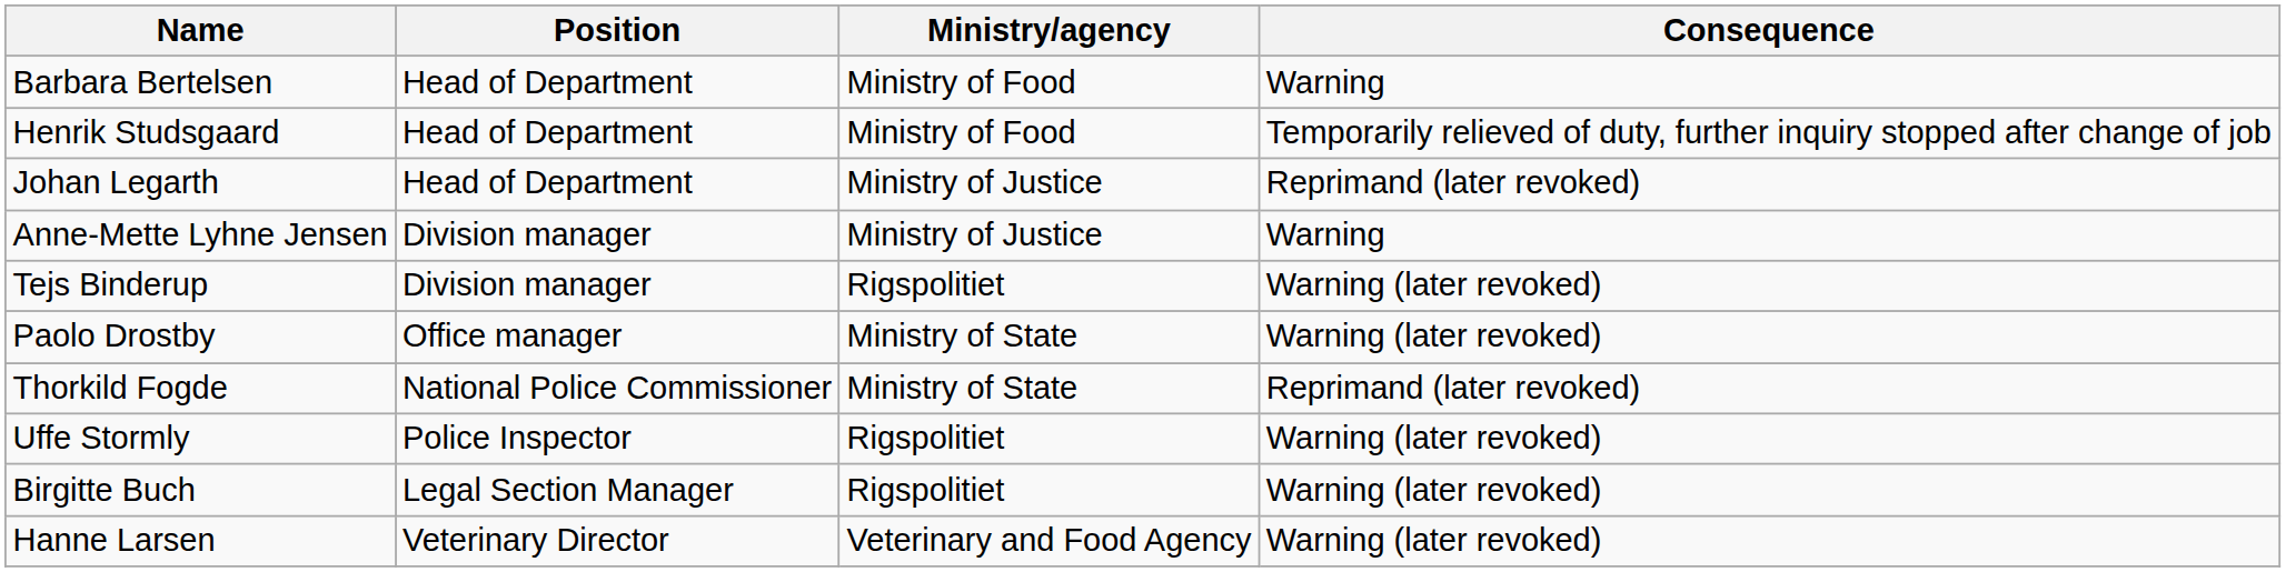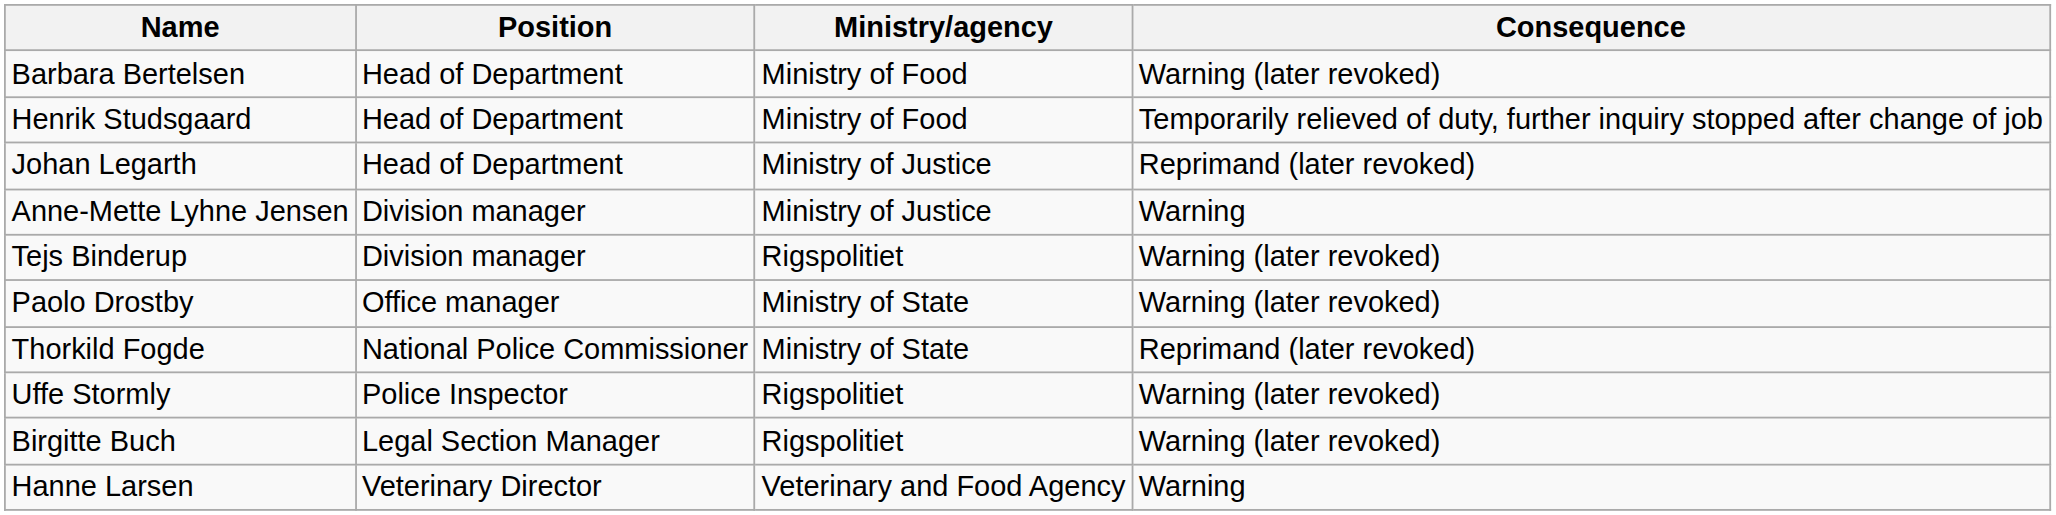 <table class="wikitable">
 <tr>
 <th>Name</th>
 <th>Position</th>
 <th>Ministry/agency</th>
 <th>Consequence</th>
 </tr>
 <tr>
 <td>Barbara Bertelsen</td>
 <td>Head of Department</td>
 <td>Ministry of Food</td>
-<td>Warning</td>
+<td>Warning (later revoked)</td>
 </tr>
 <tr>
 <td>Henrik Studsgaard</td>
 <td>Head of Department</td>
 <td>Ministry of Food</td>
 <td>Temporarily relieved of duty, further inquiry stopped after change of job</td>
 </tr>
 <tr>
 <td>Johan Legarth</td>
 <td>Head of Department</td>
 <td>Ministry of Justice</td>
 <td>Reprimand (later revoked)</td>
 </tr>
 <tr>
 <td>Anne-Mette Lyhne Jensen</td>
 <td>Division manager</td>
 <td>Ministry of Justice</td>
 <td>Warning</td>
 </tr>
 <tr>
 <td>Tejs Binderup</td>
 <td>Division manager</td>
 <td>Rigspolitiet</td>
 <td>Warning (later revoked)</td>
 </tr>
 <tr>
 <td>Paolo Drostby</td>
 <td>Office manager</td>
 <td>Ministry of State</td>
 <td>Warning (later revoked)</td>
 </tr>
 <tr>
 <td>Thorkild Fogde</td>
 <td>National Police Commissioner</td>
 <td>Ministry of State</td>
 <td>Reprimand (later revoked)</td>
 </tr>
 <tr>
 <td>Uffe Stormly</td>
 <td>Police Inspector</td>
 <td>Rigspolitiet</td>
 <td>Warning (later revoked)</td>
 </tr>
 <tr>
 <td>Birgitte Buch</td>
 <td>Legal Section Manager</td>
 <td>Rigspolitiet</td>
 <td>Warning (later revoked)</td>
 </tr>
 <tr>
 <td>Hanne Larsen</td>
 <td>Veterinary Director</td>
 <td>Veterinary and Food Agency</td>
-<td>Warning (later revoked)</td>
+<td>Warning</td>
 </tr>
 </table>
